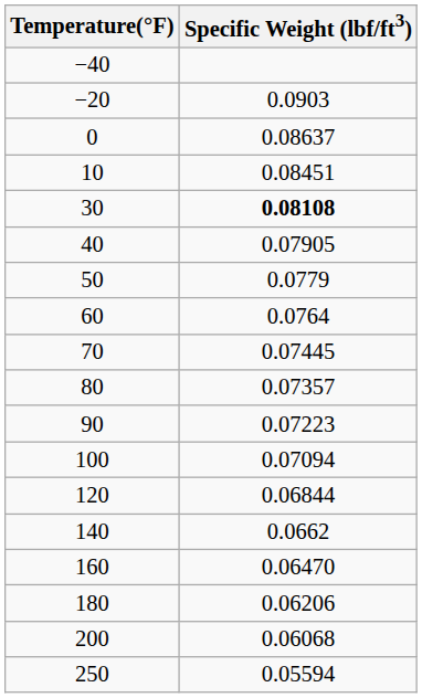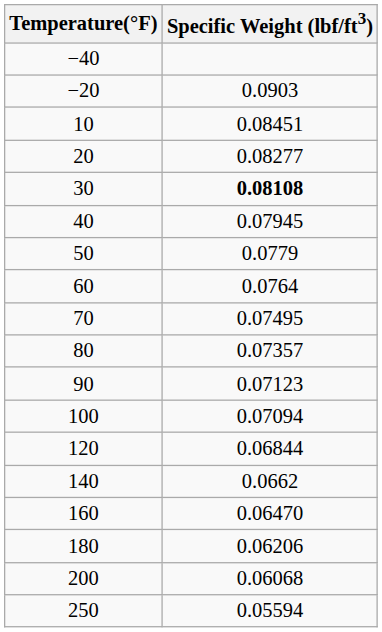 <table class="wikitable" style="text-align:center">
 <tr>
 <th scope="col">Temperature(°F)</th>
 <th scope="col">Specific Weight (lbf/ft<sup>3</sup>)</th>
 </tr>
 <tr>
 <td>−40</td>
 <td></td>
 </tr>
 <tr>
 <td>−20</td>
 <td>0.0903</td>
 </tr>
 <tr>
-<td>0</td>
-<td>0.08637</td>
+<td>10</td>
+<td>0.08451</td>
 </tr>
 <tr>
-<td>10</td>
-<td>0.08451</td>
+<td>20</td>
+<td>0.08277</td>
 </tr>
 <tr>
 <td>30</td>
 <td><strong>0.08108</strong></td>
 </tr>
 <tr>
 <td>40</td>
-<td>0.07905</td>
+<td>0.07945</td>
 </tr>
 <tr>
 <td>50</td>
 <td>0.0779</td>
 </tr>
 <tr>
 <td>60</td>
 <td>0.0764</td>
 </tr>
 <tr>
 <td>70</td>
-<td>0.07445</td>
+<td>0.07495</td>
 </tr>
 <tr>
 <td>80</td>
 <td>0.07357</td>
 </tr>
 <tr>
 <td>90</td>
-<td>0.07223</td>
+<td>0.07123</td>
 </tr>
 <tr>
 <td>100</td>
 <td>0.07094</td>
 </tr>
 <tr>
 <td>120</td>
 <td>0.06844</td>
 </tr>
 <tr>
 <td>140</td>
 <td>0.0662</td>
 </tr>
 <tr>
 <td>160</td>
 <td>0.06470</td>
 </tr>
 <tr>
 <td>180</td>
 <td>0.06206</td>
 </tr>
 <tr>
 <td>200</td>
 <td>0.06068</td>
 </tr>
 <tr>
 <td>250</td>
 <td>0.05594</td>
 </tr>
 </table>
